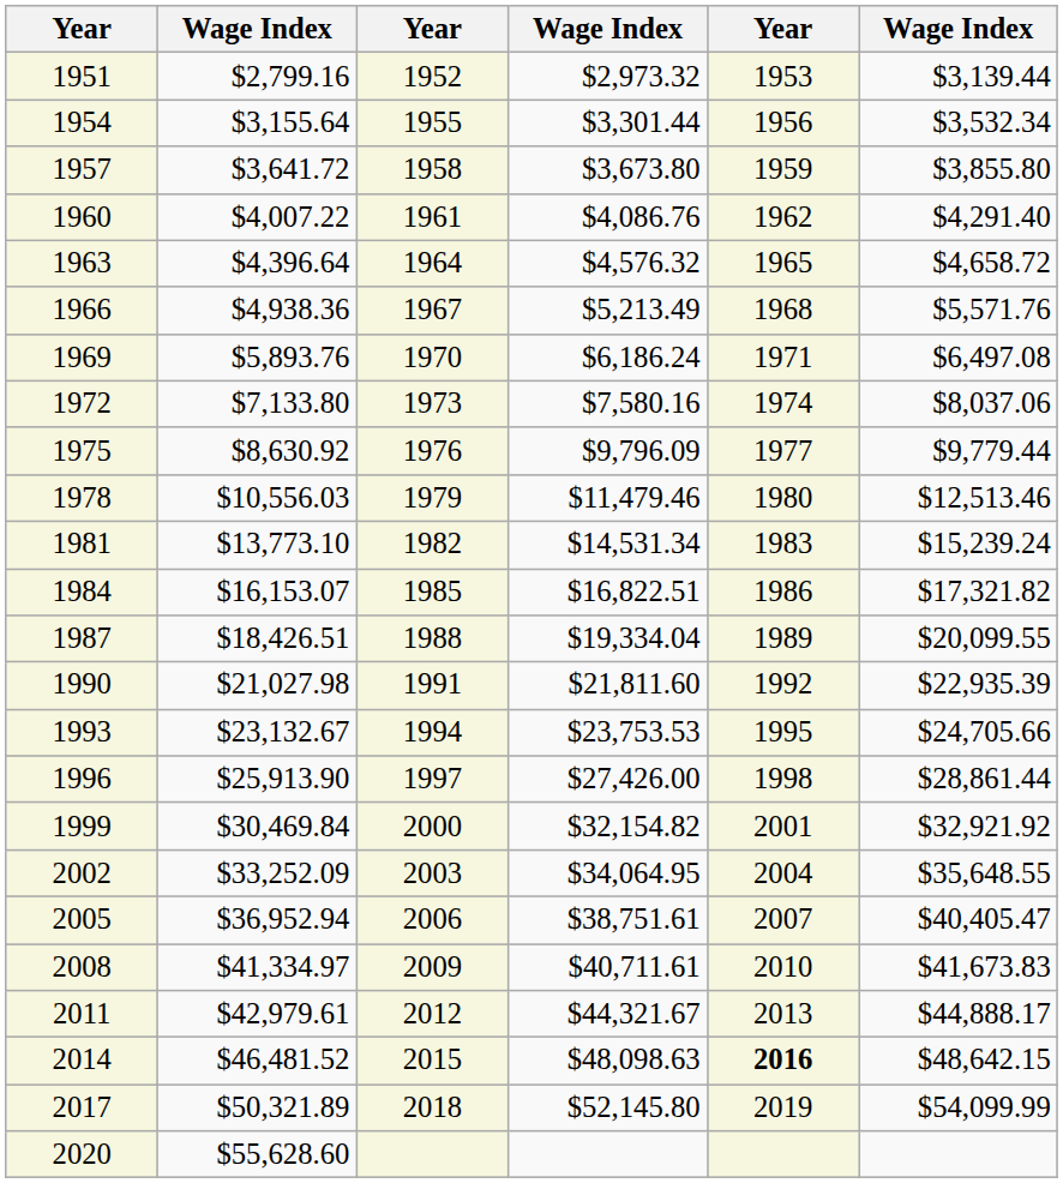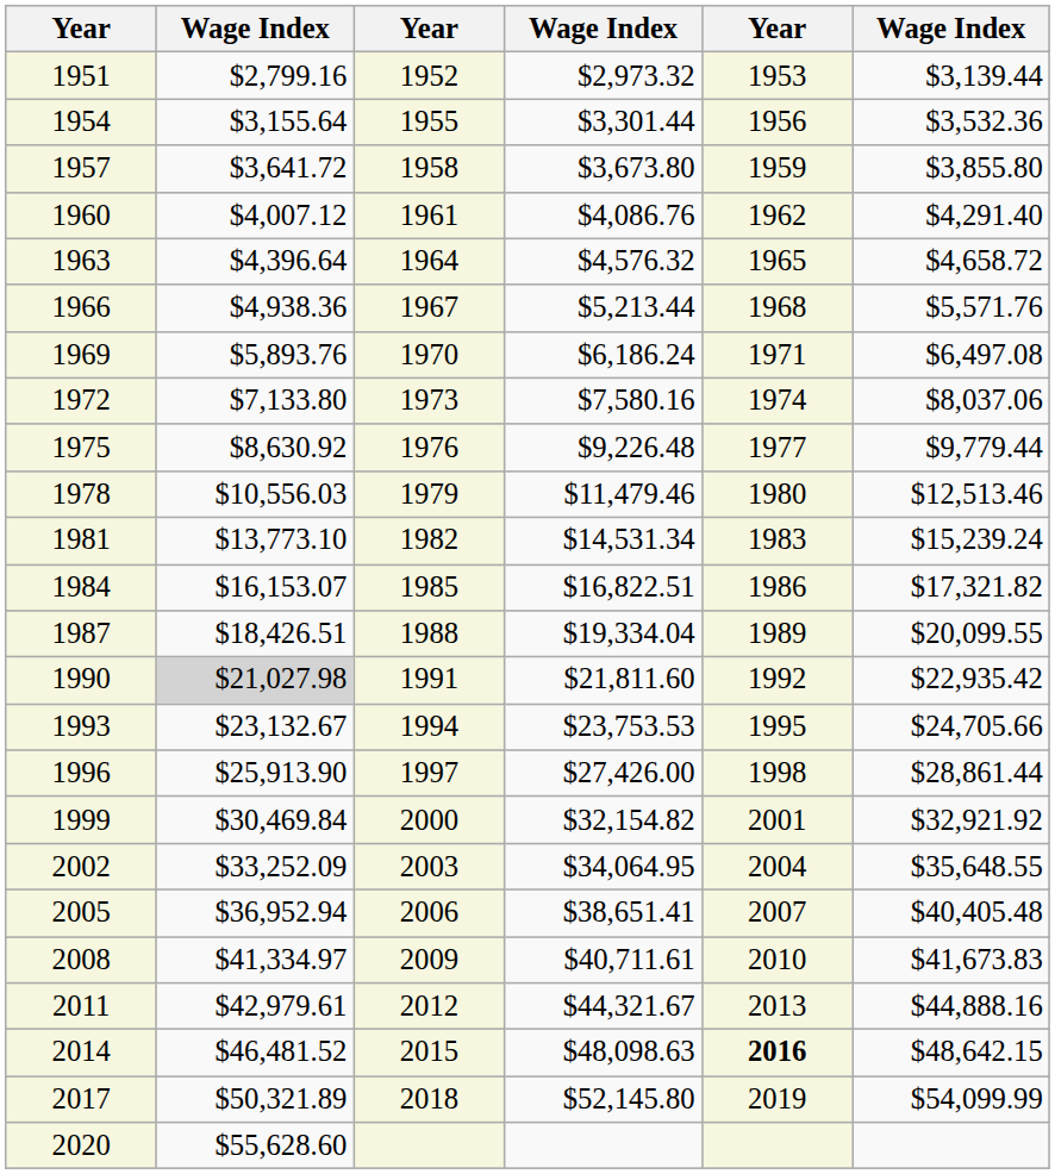 <table class="wikitable">
 <tr>
 <th width=75>Year</th>
 <th width=100>Wage Index</th>
 <th width=75>Year</th>
 <th width=100>Wage Index</th>
 <th width="75">Year</th>
 <th width=100>Wage Index</th>
 </tr>
 <tr>
 <td align="center" bgcolor="#F7F7DF">1951</td>
 <td align="right">$2,799.16</td>
 <td align="center" bgcolor="#F7F7DF">1952</td>
 <td align="right">$2,973.32</td>
 <td align="center" bgcolor="#F7F7DF">1953</td>
 <td align="right">$3,139.44</td>
 </tr>
 <tr>
 <td align="center" bgcolor="#F7F7DF">1954</td>
 <td align="right">$3,155.64</td>
 <td align="center" bgcolor="#F7F7DF">1955</td>
 <td align="right">$3,301.44</td>
 <td align="center" bgcolor="#F7F7DF">1956</td>
-<td align="right">$3,532.34</td>
+<td align="right">$3,532.36</td>
 </tr>
 <tr>
 <td align="center" bgcolor="#F7F7DF">1957</td>
 <td align="right">$3,641.72</td>
 <td align="center" bgcolor="#F7F7DF">1958</td>
 <td align="right">$3,673.80</td>
 <td align="center" bgcolor="#F7F7DF">1959</td>
 <td align="right">$3,855.80</td>
 </tr>
 <tr>
 <td align="center" bgcolor="#F7F7DF">1960</td>
-<td align="right">$4,007.22</td>
+<td align="right">$4,007.12</td>
 <td align="center" bgcolor="#F7F7DF">1961</td>
 <td align="right">$4,086.76</td>
 <td align="center" bgcolor="#F7F7DF">1962</td>
 <td align="right">$4,291.40</td>
 </tr>
 <tr>
 <td align="center" bgcolor="#F7F7DF">1963</td>
 <td align="right">$4,396.64</td>
 <td align="center" bgcolor="#F7F7DF">1964</td>
 <td align="right">$4,576.32</td>
 <td align="center" bgcolor="#F7F7DF">1965</td>
 <td align="right">$4,658.72</td>
 </tr>
 <tr>
 <td align="center" bgcolor="#F7F7DF">1966</td>
 <td align="right">$4,938.36</td>
 <td align="center" bgcolor="#F7F7DF">1967</td>
-<td align="right">$5,213.49</td>
+<td align="right">$5,213.44</td>
 <td align="center" bgcolor="#F7F7DF">1968</td>
 <td align="right">$5,571.76</td>
 </tr>
 <tr>
 <td align="center" bgcolor="#F7F7DF">1969</td>
 <td align="right">$5,893.76</td>
 <td align="center" bgcolor="#F7F7DF">1970</td>
 <td align="right">$6,186.24</td>
 <td align="center" bgcolor="#F7F7DF">1971</td>
 <td align="right">$6,497.08</td>
 </tr>
 <tr>
 <td align="center" bgcolor="#F7F7DF">1972</td>
 <td align="right">$7,133.80</td>
 <td align="center" bgcolor="#F7F7DF">1973</td>
 <td align="right">$7,580.16</td>
 <td align="center" bgcolor="#F7F7DF">1974</td>
 <td align="right">$8,037.06</td>
 </tr>
 <tr>
 <td align="center" bgcolor="#F7F7DF">1975</td>
 <td align="right">$8,630.92</td>
 <td align="center" bgcolor="#F7F7DF">1976</td>
-<td align="right">$9,796.09</td>
+<td align="right">$9,226.48</td>
 <td align="center" bgcolor="#F7F7DF">1977</td>
 <td align="right">$9,779.44</td>
 </tr>
 <tr>
 <td align="center" bgcolor="#F7F7DF">1978</td>
 <td align="right">$10,556.03</td>
 <td align="center" bgcolor="#F7F7DF">1979</td>
 <td align="right">$11,479.46</td>
 <td align="center" bgcolor="#F7F7DF">1980</td>
 <td align="right">$12,513.46</td>
 </tr>
 <tr>
 <td align="center" bgcolor="#F7F7DF">1981</td>
 <td align="right">$13,773.10</td>
 <td align="center" bgcolor="#F7F7DF">1982</td>
 <td align="right">$14,531.34</td>
 <td align="center" bgcolor="#F7F7DF">1983</td>
 <td align="right">$15,239.24</td>
 </tr>
 <tr>
 <td align="center" bgcolor="#F7F7DF">1984</td>
 <td align="right">$16,153.07</td>
 <td align="center" bgcolor="#F7F7DF">1985</td>
 <td align="right">$16,822.51</td>
 <td align="center" bgcolor="#F7F7DF">1986</td>
 <td align="right">$17,321.82</td>
 </tr>
 <tr>
 <td align="center" bgcolor="#F7F7DF">1987</td>
 <td align="right">$18,426.51</td>
 <td align="center" bgcolor="#F7F7DF">1988</td>
 <td align="right">$19,334.04</td>
 <td align="center" bgcolor="#F7F7DF">1989</td>
 <td align="right">$20,099.55</td>
 </tr>
 <tr>
 <td align="center" bgcolor="#F7F7DF">1990</td>
-<td align="right">$21,027.98</td>
+<td align="right" style="background: lightgrey;">$21,027.98</td>
 <td align="center" bgcolor="#F7F7DF">1991</td>
 <td align="right">$21,811.60</td>
 <td align="center" bgcolor="#F7F7DF">1992</td>
-<td align="right">$22,935.39</td>
+<td align="right">$22,935.42</td>
 </tr>
 <tr>
 <td align="center" bgcolor="#F7F7DF">1993</td>
 <td align="right">$23,132.67</td>
 <td align="center" bgcolor="#F7F7DF">1994</td>
 <td align="right">$23,753.53</td>
 <td align="center" bgcolor="#F7F7DF">1995</td>
 <td align="right">$24,705.66</td>
 </tr>
 <tr>
 <td align="center" bgcolor="#F7F7DF">1996</td>
 <td align="right">$25,913.90</td>
 <td align="center" bgcolor="#F7F7DF">1997</td>
 <td align="right">$27,426.00</td>
 <td align="center" bgcolor="#F7F7DF">1998</td>
 <td align="right">$28,861.44</td>
 </tr>
 <tr>
 <td align="center" bgcolor="#F7F7DF">1999</td>
 <td align="right">$30,469.84</td>
 <td align="center" bgcolor="#F7F7DF">2000</td>
 <td align="right">$32,154.82</td>
 <td align="center" bgcolor="#F7F7DF">2001</td>
 <td align="right">$32,921.92</td>
 </tr>
 <tr>
 <td align="center" bgcolor="#F7F7DF">2002</td>
 <td align="right">$33,252.09</td>
 <td align="center" bgcolor="#F7F7DF">2003</td>
 <td align="right">$34,064.95</td>
 <td align="center" bgcolor="#F7F7DF">2004</td>
 <td align="right">$35,648.55</td>
 </tr>
 <tr>
 <td align="center" bgcolor="#F7F7DF">2005</td>
 <td align="right">$36,952.94</td>
 <td align="center" bgcolor="#F7F7DF">2006</td>
-<td align="right">$38,751.61</td>
+<td align="right">$38,651.41</td>
 <td align="center" bgcolor="#F7F7DF">2007</td>
-<td align="right">$40,405.47</td>
+<td align="right">$40,405.48</td>
 </tr>
 <tr>
 <td align="center" bgcolor="#F7F7DF">2008</td>
 <td align="right">$41,334.97</td>
 <td align="center" bgcolor="#F7F7DF">2009</td>
 <td align="right">$40,711.61</td>
 <td align="center" bgcolor="#F7F7DF">2010</td>
 <td align="right">$41,673.83</td>
 </tr>
 <tr>
 <td align="center" bgcolor="#F7F7DF">2011</td>
 <td align="right">$42,979.61</td>
 <td align="center" bgcolor="#F7F7DF">2012</td>
 <td align="right">$44,321.67</td>
 <td align="center" bgcolor="#F7F7DF">2013</td>
-<td align="right">$44,888.17</td>
+<td align="right">$44,888.16</td>
 </tr>
 <tr>
 <td align="center" bgcolor="#F7F7DF">2014</td>
 <td align="right">$46,481.52</td>
 <td align="center" bgcolor="#F7F7DF">2015</td>
 <td align="right">$48,098.63</td>
 <td align="center" bgcolor="#F7F7DF"><strong>2016</strong></td>
 <td align="right">$48,642.15</td>
 </tr>
 <tr>
 <td align="center" bgcolor="#F7F7DF">2017</td>
 <td align="right">$50,321.89</td>
 <td align="center" bgcolor="#F7F7DF">2018</td>
 <td align="right">$52,145.80</td>
 <td align="center" bgcolor="#F7F7DF">2019</td>
 <td align="right">$54,099.99</td>
 </tr>
 <tr>
 <td align="center" bgcolor="#F7F7DF">2020</td>
 <td align="right">$55,628.60</td>
 <td align="center" bgcolor="#F7F7DF"> </td>
 <td align="right"> </td>
 <td align="center" bgcolor="#F7F7DF"> </td>
 <td align="right"> </td>
 </tr>
 </table>
